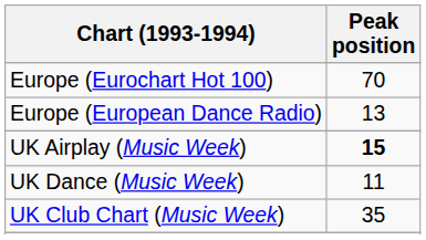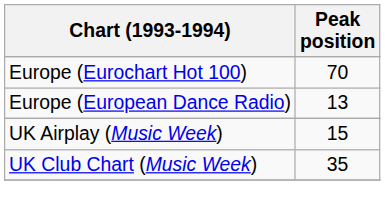 <table class="wikitable sortable">
 <tr>
 <th>Chart (1993-1994)</th>
 <th>Peak<br>position</th>
 </tr>
 <tr>
 </tr>
 <tr>
 <td>Europe (<a href='#'>Eurochart Hot 100</a>)</td>
 <td align="center">70</td>
 </tr>
 <tr>
 <td>Europe (<a href='#'>European Dance Radio</a>)</td>
 <td align="center">13</td>
 </tr>
 <tr>
 </tr>
 <tr>
 </tr>
 <tr>
 </tr>
 <tr>
 </tr>
 <tr>
 <td>UK Airplay (<em><a href='#'>Music Week</a></em>)</td>
-<td align="center"><strong>15</strong></td>
-</tr>
-<tr>
-<td>UK Dance (<em><a href='#'>Music Week</a></em>)</td>
-<td align="center">11</td>
+<td align="center">15</td>
 </tr>
 <tr>
 <td><a href='#'>UK Club Chart</a> (<em><a href='#'>Music Week</a></em>)</td>
 <td align="center">35</td>
 </tr>
 <tr>
 </tr>
 <tr>
 </tr>
 <tr>
 </tr>
 <tr>
 </tr>
 <tr>
 </tr>
 </table>
